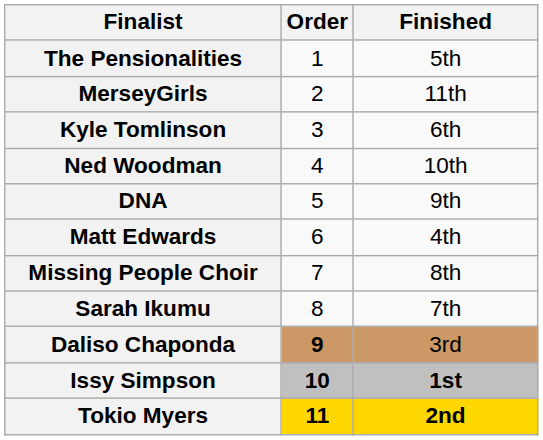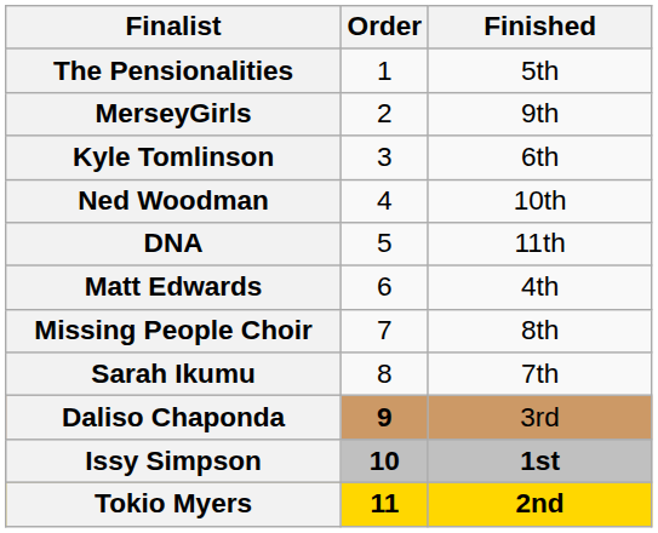 <table class="wikitable sortable plainrowheaders" style="text-align:center; width:30%;">
 <tr>
 <th class="unsortable" style="width:15em;">Finalist</th>
 <th data-sort-type="number" style="width:1em;">Order</th>
 <th data-sort-type="number" style="width:10em;">Finished </th>
 </tr>
 <tr>
 <th scope="row">The Pensionalities</th>
 <td>1</td>
 <td>5th</td>
 </tr>
 <tr>
 <th scope="row">MerseyGirls</th>
 <td>2</td>
-<td>11th</td>
+<td>9th</td>
 </tr>
 <tr>
 <th scope="row">Kyle Tomlinson</th>
 <td>3</td>
 <td>6th</td>
 </tr>
 <tr>
 <th scope="row">Ned Woodman</th>
 <td>4</td>
 <td>10th</td>
 </tr>
 <tr>
 <th scope="row">DNA</th>
 <td>5</td>
-<td>9th</td>
+<td>11th</td>
 </tr>
 <tr>
 <th scope="row">Matt Edwards</th>
 <td>6</td>
 <td>4th</td>
 </tr>
 <tr>
 <th scope="row">Missing People Choir</th>
 <td>7</td>
 <td>8th</td>
 </tr>
 <tr>
 <th scope="row">Sarah Ikumu</th>
 <td>8</td>
 <td>7th</td>
 </tr>
 <tr bgcolor=#c96>
 <th scope="row">Daliso Chaponda</th>
 <td><strong>9</strong></td>
 <td>3rd</td>
 </tr>
 <tr bgcolor=silver>
 <th scope="row"><strong>Issy Simpson</strong></th>
 <td><strong>10</strong></td>
 <td><strong>1st</strong></td>
 </tr>
 <tr bgcolor=gold>
 <th scope="row"><strong>Tokio Myers</strong></th>
 <td><strong>11</strong></td>
 <td><strong>2nd</strong></td>
 </tr>
 </table>
